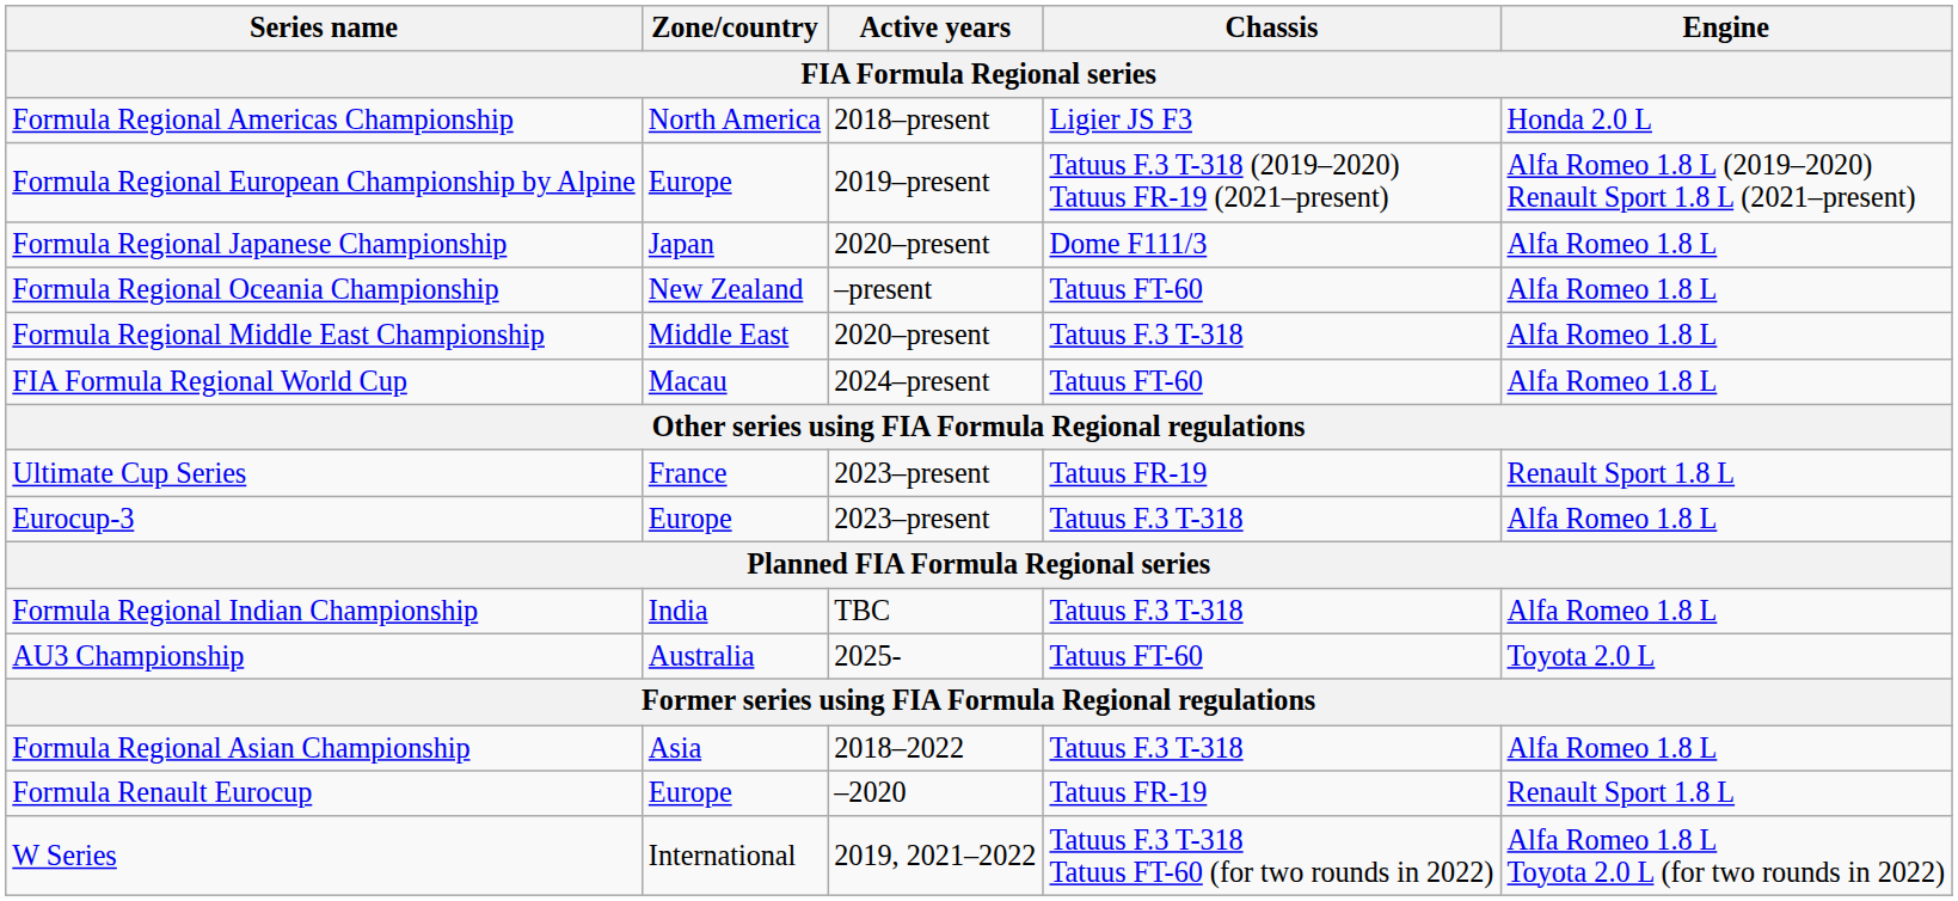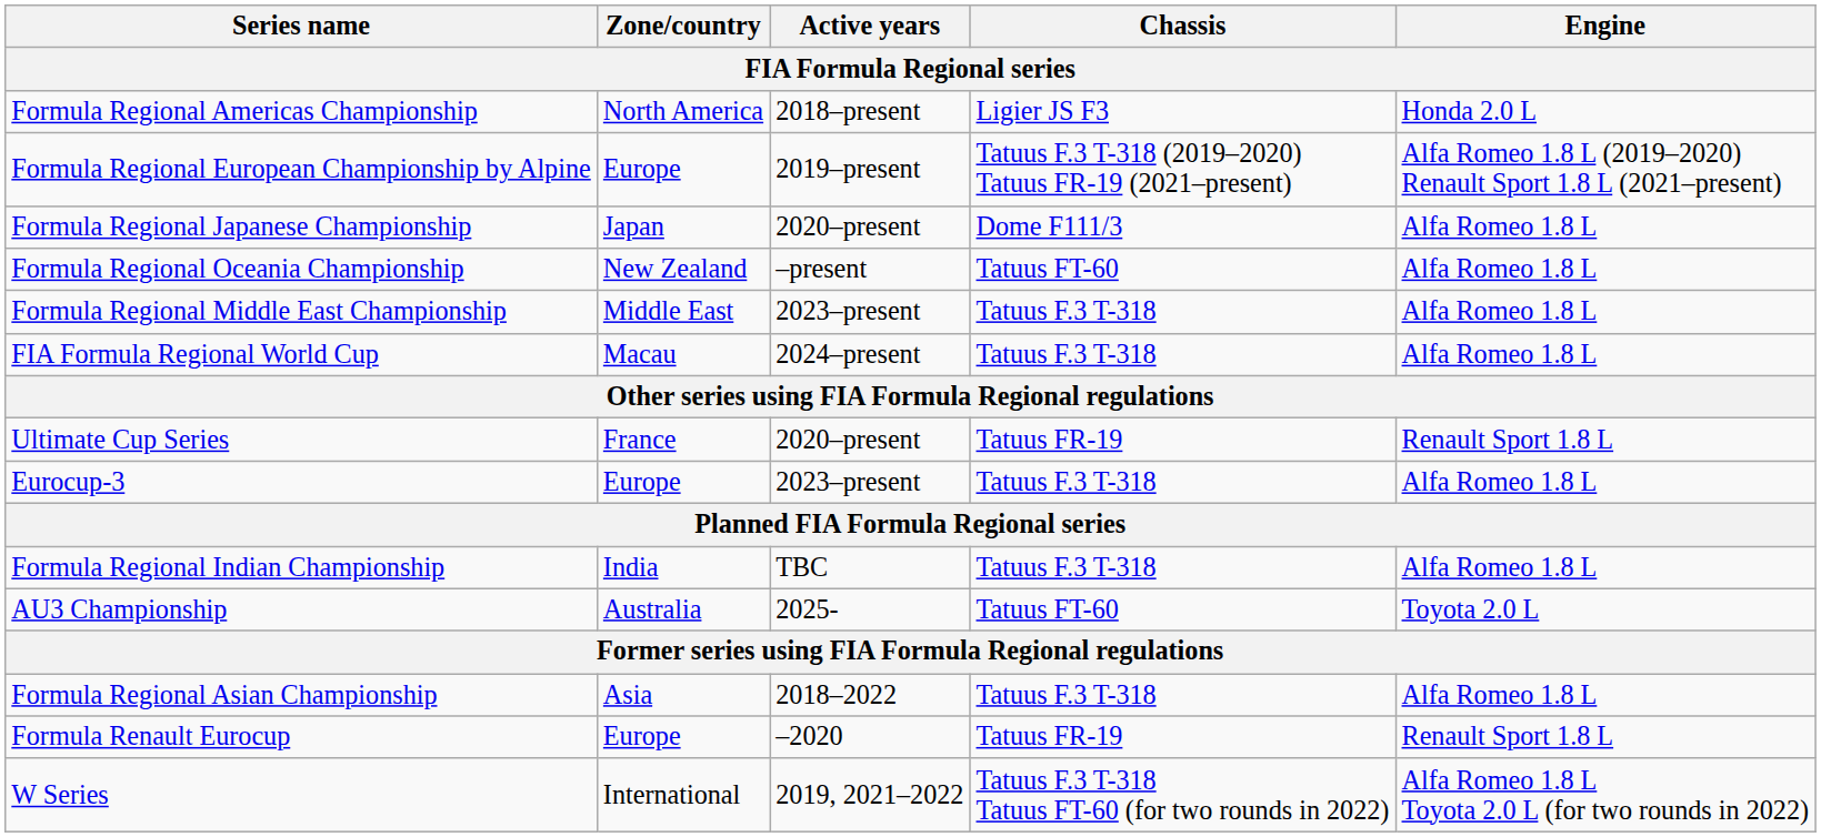 <table class="wikitable">
 <tr>
 <th>Series name</th>
 <th>Zone/country</th>
 <th>Active years</th>
 <th>Chassis</th>
 <th>Engine</th>
 </tr>
 <tr>
 <th colspan=5 align=center>FIA Formula Regional series</th>
 </tr>
 <tr>
 <td><a href='#'>Formula Regional Americas Championship</a></td>
 <td><a href='#'>North America</a></td>
 <td>2018–present</td>
 <td><a href='#'>Ligier JS F3</a></td>
 <td><a href='#'>Honda 2.0 L</a></td>
 </tr>
 <tr>
 <td><a href='#'>Formula Regional European Championship by Alpine</a></td>
 <td><a href='#'>Europe</a></td>
 <td>2019–present</td>
 <td><a href='#'>Tatuus F.3 T-318</a> (2019–2020)<br><a href='#'>Tatuus FR-19</a> (2021–present)</td>
 <td><a href='#'>Alfa Romeo 1.8 L</a> (2019–2020)<br><a href='#'>Renault Sport 1.8 L</a> (2021–present)</td>
 </tr>
 <tr>
 <td><a href='#'>Formula Regional Japanese Championship</a></td>
 <td><a href='#'>Japan</a></td>
 <td>2020–present</td>
 <td><a href='#'>Dome F111/3</a></td>
 <td><a href='#'>Alfa Romeo 1.8 L</a></td>
 </tr>
 <tr>
 <td><a href='#'>Formula Regional Oceania Championship</a></td>
 <td><a href='#'>New Zealand</a></td>
 <td>–present</td>
 <td><a href='#'>Tatuus FT-60</a></td>
 <td><a href='#'>Alfa Romeo 1.8 L</a></td>
 </tr>
 <tr>
 <td><a href='#'>Formula Regional Middle East Championship</a></td>
 <td><a href='#'>Middle East</a></td>
-<td>2020–present</td>
+<td>2023–present</td>
 <td><a href='#'>Tatuus F.3 T-318</a></td>
 <td><a href='#'>Alfa Romeo 1.8 L</a></td>
 </tr>
 <tr>
 <td><a href='#'>FIA Formula Regional World Cup</a></td>
 <td><a href='#'>Macau</a></td>
 <td>2024–present</td>
-<td><a href='#'>Tatuus FT-60</a></td>
+<td><a href='#'>Tatuus F.3 T-318</a></td>
 <td><a href='#'>Alfa Romeo 1.8 L</a></td>
 </tr>
 <tr>
 <th colspan=5>Other series using FIA Formula Regional regulations</th>
 </tr>
 <tr>
 <td><a href='#'>Ultimate Cup Series</a></td>
 <td><a href='#'>France</a></td>
-<td>2023–present</td>
+<td>2020–present</td>
 <td><a href='#'>Tatuus FR-19</a></td>
 <td><a href='#'>Renault Sport 1.8 L</a></td>
 </tr>
 <tr>
 <td><a href='#'>Eurocup-3</a></td>
 <td><a href='#'>Europe</a></td>
 <td>2023–present</td>
 <td><a href='#'>Tatuus F.3 T-318</a></td>
 <td><a href='#'>Alfa Romeo 1.8 L</a></td>
 </tr>
 <tr>
 <th colspan="5">Planned FIA Formula Regional series</th>
 </tr>
 <tr>
 <td><a href='#'>Formula Regional Indian Championship</a></td>
 <td><a href='#'>India</a></td>
 <td>TBC</td>
 <td><a href='#'>Tatuus F.3 T-318</a></td>
 <td><a href='#'>Alfa Romeo 1.8 L</a></td>
 </tr>
 <tr>
 <td><a href='#'>AU3 Championship</a></td>
 <td><a href='#'>Australia</a></td>
 <td>2025-</td>
 <td><a href='#'>Tatuus FT-60</a></td>
 <td><a href='#'>Toyota 2.0 L</a></td>
 </tr>
 <tr>
 <th colspan="5">Former series using FIA Formula Regional regulations</th>
 </tr>
 <tr>
 <td><a href='#'>Formula Regional Asian Championship</a></td>
 <td><a href='#'>Asia</a></td>
 <td>2018–2022</td>
 <td><a href='#'>Tatuus F.3 T-318</a></td>
 <td><a href='#'>Alfa Romeo 1.8 L</a></td>
 </tr>
 <tr>
 <td><a href='#'>Formula Renault Eurocup</a></td>
 <td><a href='#'>Europe</a></td>
 <td>–2020</td>
 <td><a href='#'>Tatuus FR-19</a></td>
 <td><a href='#'>Renault Sport 1.8 L</a></td>
 </tr>
 <tr>
 <td><a href='#'>W Series</a></td>
 <td>International</td>
 <td>2019, 2021–2022</td>
 <td><a href='#'>Tatuus F.3 T-318</a><br><a href='#'>Tatuus FT-60</a> (for two rounds in 2022)</td>
 <td><a href='#'>Alfa Romeo 1.8 L</a><br><a href='#'>Toyota 2.0 L</a> (for two rounds in 2022)</td>
 </tr>
 </table>
